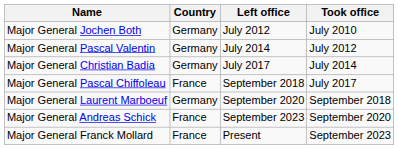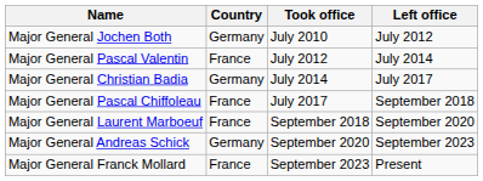 <table class="wikitable">
 <tr>
 <th>Name</th>
 <th>Country</th>
+<th>Took office</th>
 <th>Left office</th>
-<th>Took office</th>
 </tr>
 <tr>
 <td>Major General <a href='#'>Jochen Both</a></td>
 <td>Germany</td>
+<td>July 2010</td>
 <td>July 2012</td>
-<td>July 2010</td>
 </tr>
 <tr>
 <td>Major General <a href='#'>Pascal Valentin</a></td>
-<td>Germany</td>
+<td>France</td>
+<td>July 2012</td>
 <td>July 2014</td>
-<td>July 2012</td>
 </tr>
 <tr>
 <td>Major General <a href='#'>Christian Badia</a></td>
 <td>Germany</td>
+<td>July 2014</td>
 <td>July 2017</td>
-<td>July 2014</td>
 </tr>
 <tr>
 <td>Major General <a href='#'>Pascal Chiffoleau</a></td>
 <td>France</td>
+<td>July 2017</td>
 <td>September 2018</td>
-<td>July 2017</td>
 </tr>
 <tr>
 <td>Major General <a href='#'>Laurent Marboeuf</a></td>
-<td>Germany</td>
+<td>France</td>
+<td>September 2018</td>
 <td>September 2020</td>
-<td>September 2018</td>
 </tr>
 <tr>
 <td>Major General <a href='#'>Andreas Schick</a></td>
-<td>France</td>
+<td>Germany</td>
+<td>September 2020</td>
 <td>September 2023</td>
-<td>September 2020</td>
 </tr>
 <tr>
 <td>Major General Franck Mollard</td>
 <td>France</td>
+<td>September 2023</td>
 <td>Present</td>
-<td>September 2023</td>
 </tr>
 </table>
